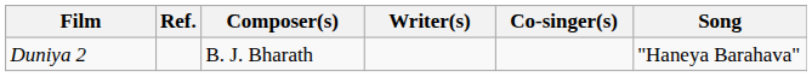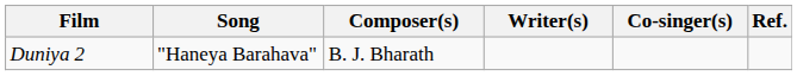 <table class="wikitable plainrowheaders" width="100%" textcolor:#000;">
 <tr>
 <th scope="col" width=20%><strong>Film</strong></th>
-<th scope="col" width=1%><strong>Ref.</strong></th>
+<th scope="col" width=23%><strong>Song</strong></th>
 <th scope="col" width=21%><strong>Composer(s)</strong></th>
 <th scope="col" width=17%><strong>Writer(s)</strong></th>
 <th scope="col" width=18%><strong>Co-singer(s)</strong></th>
-<th scope="col" width=23%><strong>Song</strong></th>
+<th scope="col" width=1%><strong>Ref.</strong></th>
 </tr>
 <tr>
 <td><em>Duniya 2</em></td>
-<td></td>
+<td>"Haneya Barahava"</td>
 <td>B. J. Bharath</td>
 <td></td>
 <td></td>
-<td>"Haneya Barahava"</td>
+<td></td>
 </tr>
 </table>
